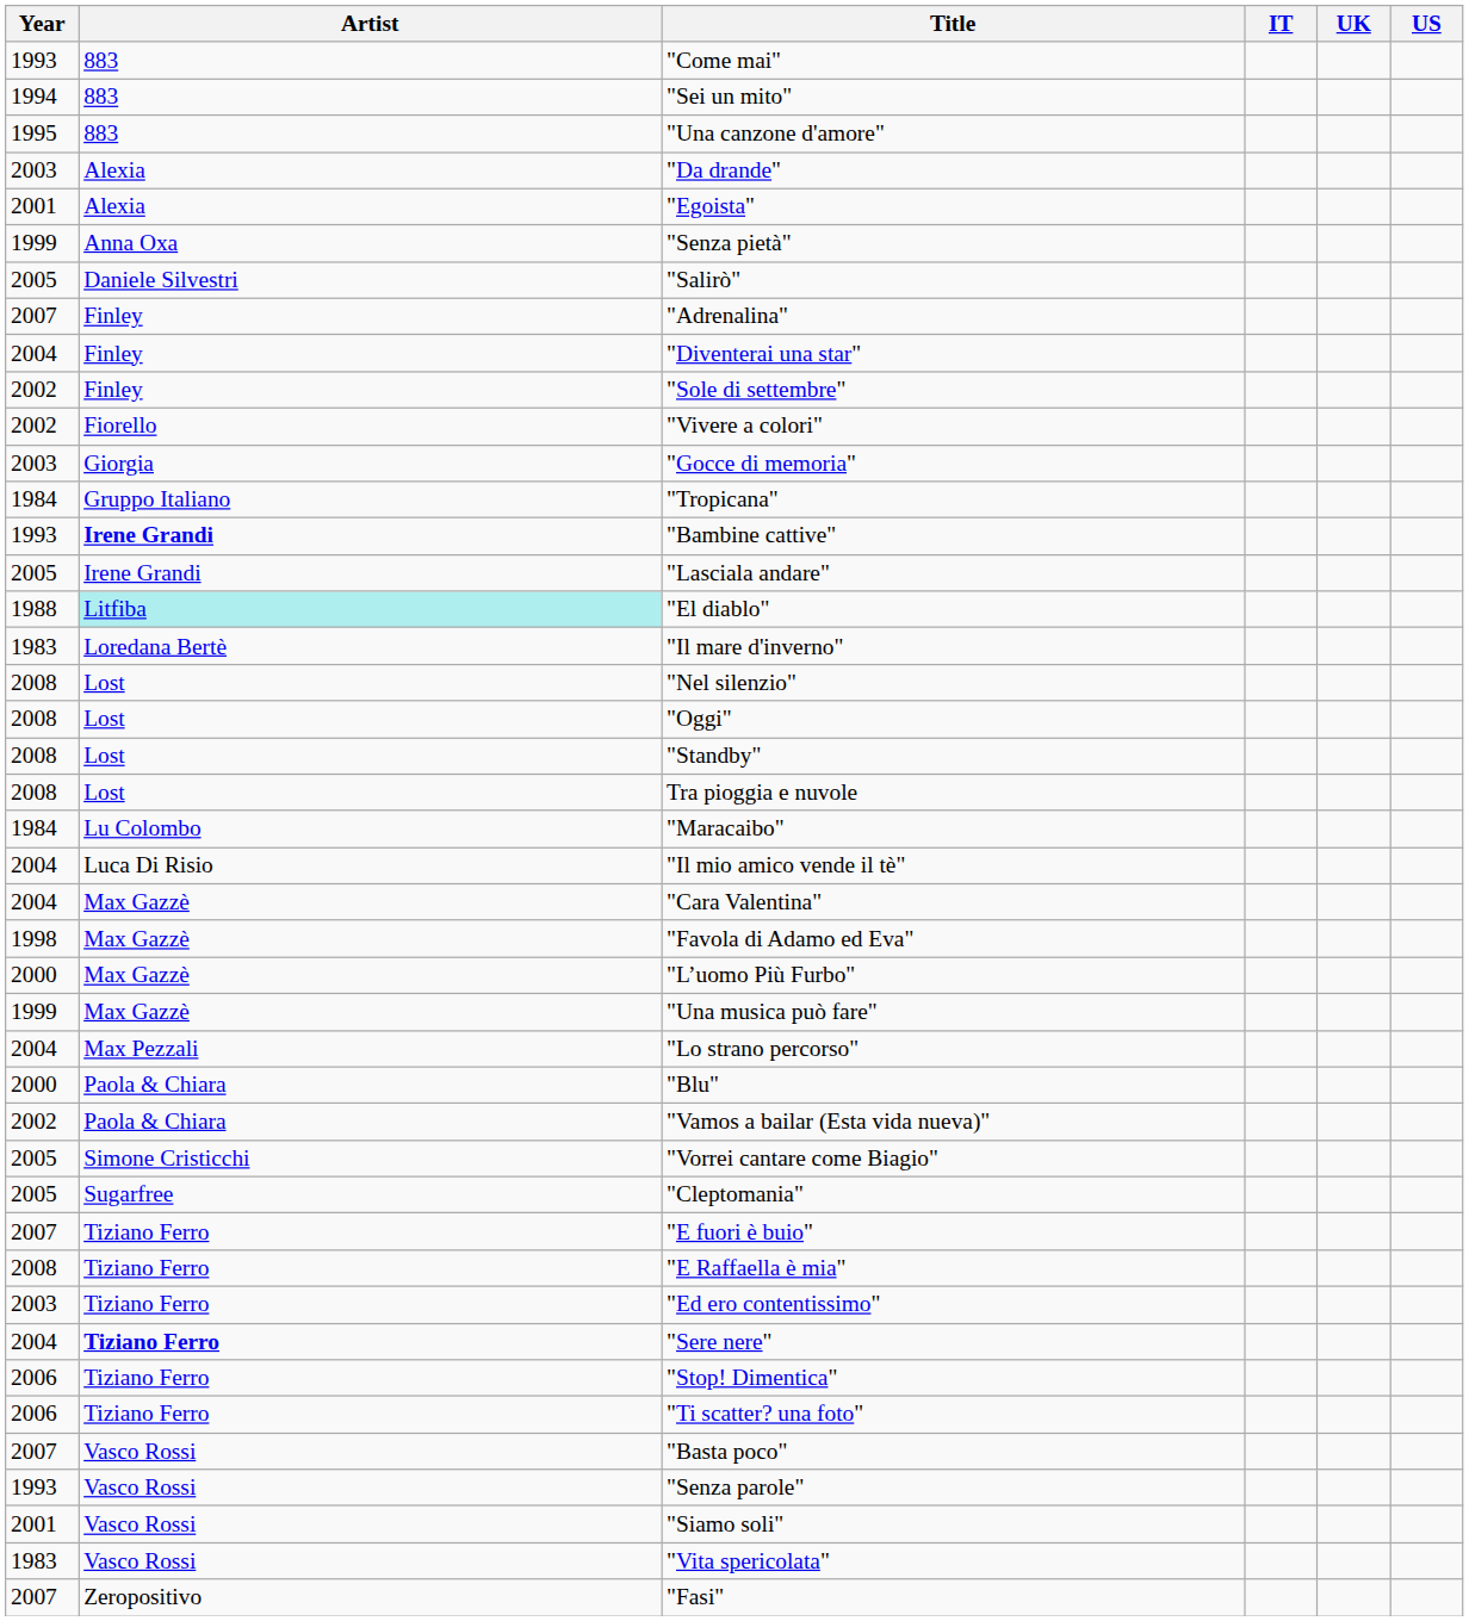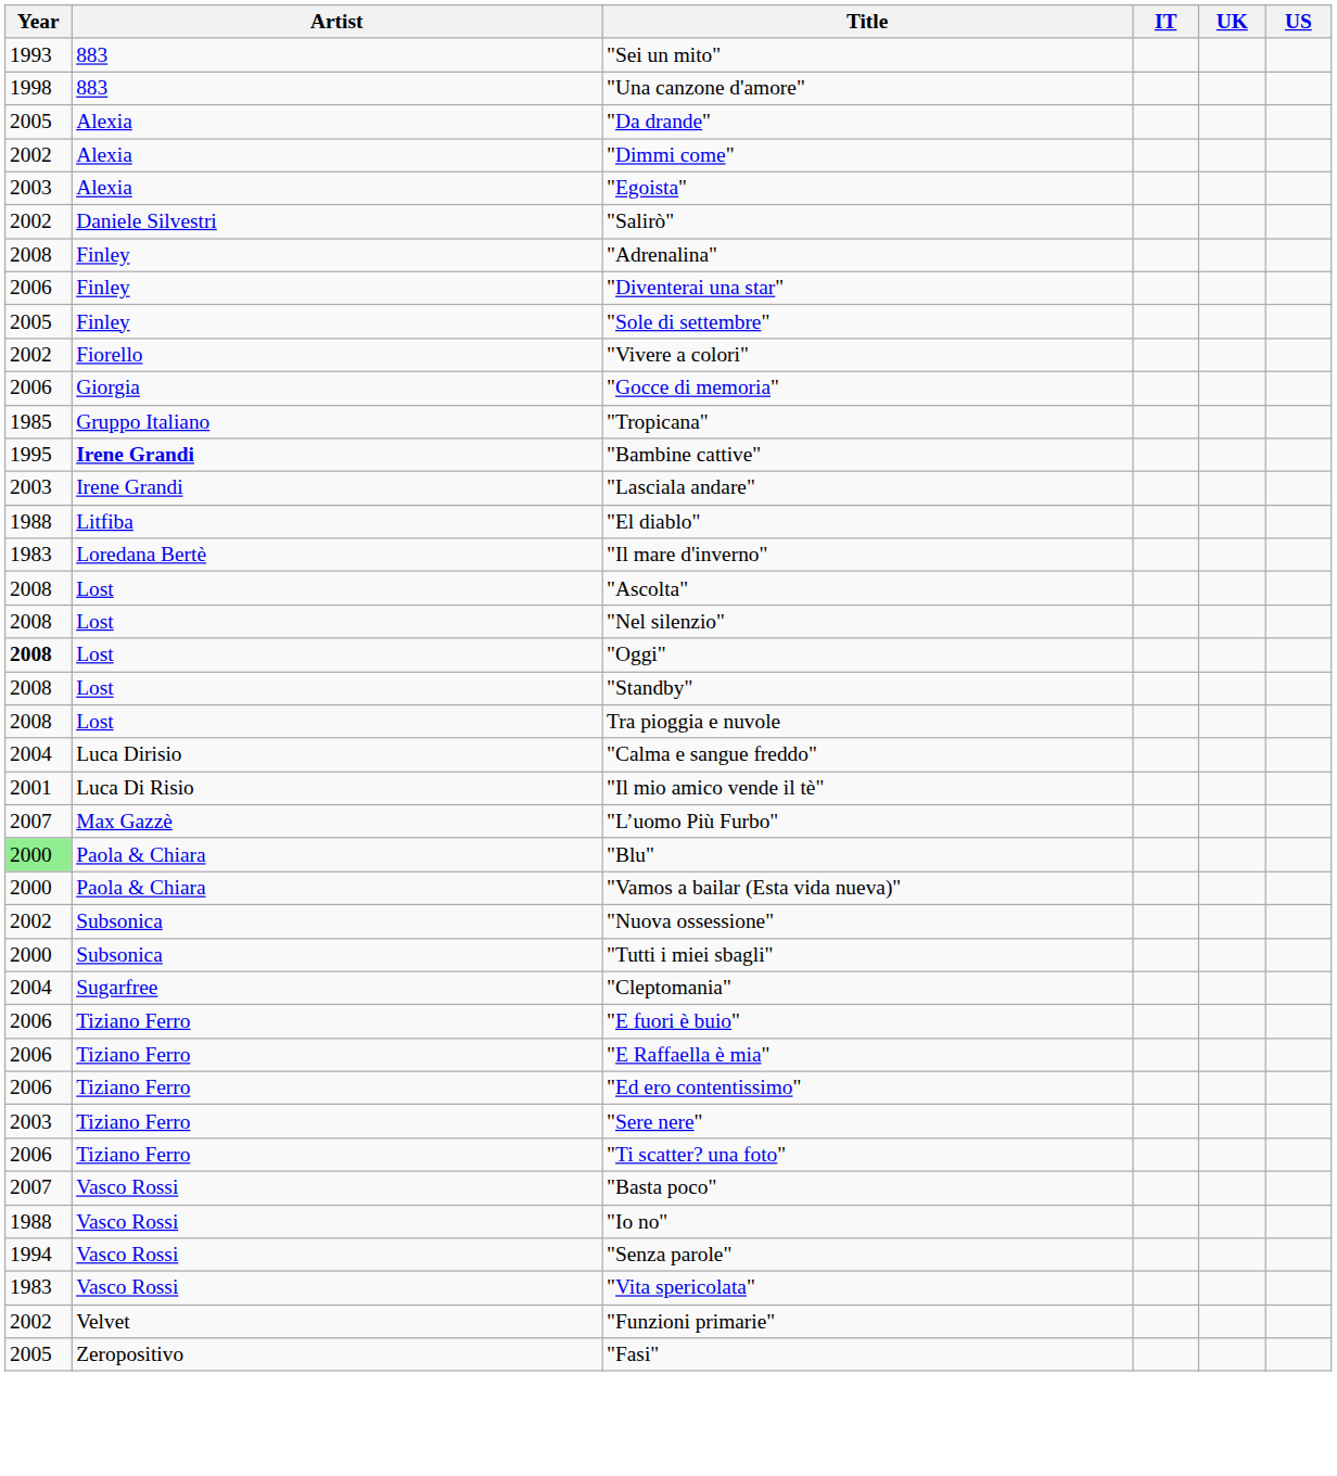 <table class="wikitable sortable" width="80%">
 <tr>
 <th width="5%">Year</th>
 <th width="40%">Artist</th>
 <th width="40%">Title</th>
 <th width="5%"><a href='#'>IT</a></th>
 <th width="5%"><a href='#'>UK</a></th>
 <th width="5%"><a href='#'>US</a></th>
 </tr>
 <tr>
 <td>1993</td>
 <td><a href='#'>883</a></td>
-<td>"Come mai"</td>
-<td></td>
-<td></td>
-<td></td>
-</tr>
-<tr>
-<td>1994</td>
-<td><a href='#'>883</a></td>
 <td>"Sei un mito"</td>
 <td></td>
 <td></td>
 <td></td>
 </tr>
 <tr>
-<td>1995</td>
+<td>1998</td>
 <td><a href='#'>883</a></td>
 <td>"Una canzone d'amore"</td>
 <td></td>
 <td></td>
 <td></td>
 </tr>
 <tr>
-<td>2003</td>
+<td>2005</td>
 <td><a href='#'>Alexia</a></td>
 <td>"<a href='#'>Da drande</a>"</td>
 <td></td>
 <td></td>
 <td></td>
 </tr>
 <tr>
-<td>2001</td>
+<td>2002</td>
+<td><a href='#'>Alexia</a></td>
+<td>"<a href='#'>Dimmi come</a>"</td>
+<td></td>
+<td></td>
+<td></td>
+</tr>
+<tr>
+<td>2003</td>
 <td><a href='#'>Alexia</a></td>
 <td>"<a href='#'>Egoista</a>"</td>
 <td></td>
 <td></td>
 <td></td>
 </tr>
 <tr>
-<td>1999</td>
-<td><a href='#'>Anna Oxa</a></td>
-<td>"Senza pietà"</td>
-<td></td>
-<td></td>
-<td></td>
-</tr>
-<tr>
-<td>2005</td>
+<td>2002</td>
 <td><a href='#'>Daniele Silvestri</a></td>
 <td>"Salirò"</td>
 <td></td>
 <td></td>
 <td></td>
 </tr>
 <tr>
-<td>2007</td>
+<td>2008</td>
 <td><a href='#'>Finley</a></td>
 <td>"Adrenalina"</td>
 <td></td>
 <td></td>
 <td></td>
 </tr>
 <tr>
-<td>2004</td>
+<td>2006</td>
 <td><a href='#'>Finley</a></td>
 <td>"<a href='#'>Diventerai una star</a>"</td>
 <td></td>
 <td></td>
 <td></td>
 </tr>
 <tr>
-<td>2002</td>
+<td>2005</td>
 <td><a href='#'>Finley</a></td>
 <td>"<a href='#'>Sole di settembre</a>"</td>
 <td></td>
 <td></td>
 <td></td>
 </tr>
 <tr>
 <td>2002</td>
 <td><a href='#'>Fiorello</a></td>
 <td>"Vivere a colori"</td>
 <td></td>
 <td></td>
 <td></td>
 </tr>
 <tr>
-<td>2003</td>
+<td>2006</td>
 <td><a href='#'>Giorgia</a></td>
 <td>"<a href='#'>Gocce di memoria</a>"</td>
 <td></td>
 <td></td>
 <td></td>
 </tr>
 <tr>
-<td>1984</td>
+<td>1985</td>
 <td><a href='#'>Gruppo Italiano</a></td>
 <td>"Tropicana"</td>
 <td></td>
 <td></td>
 <td></td>
 </tr>
 <tr>
-<td>1993</td>
+<td>1995</td>
 <td><strong><a href='#'>Irene Grandi</a></strong></td>
 <td>"Bambine cattive"</td>
 <td></td>
 <td></td>
 <td></td>
 </tr>
 <tr>
-<td>2005</td>
+<td>2003</td>
 <td><a href='#'>Irene Grandi</a></td>
 <td>"Lasciala andare"</td>
 <td></td>
 <td></td>
 <td></td>
 </tr>
 <tr>
 <td>1988</td>
-<td style="background: paleturquoise;"><a href='#'>Litfiba</a></td>
+<td><a href='#'>Litfiba</a></td>
 <td>"El diablo"</td>
 <td></td>
 <td></td>
 <td></td>
 </tr>
 <tr>
 <td>1983</td>
 <td><a href='#'>Loredana Bertè</a></td>
 <td>"Il mare d'inverno"</td>
 <td></td>
 <td></td>
 <td></td>
 </tr>
 <tr>
 <td>2008</td>
 <td><a href='#'>Lost</a></td>
+<td>"Ascolta"</td>
+<td></td>
+<td></td>
+<td></td>
+</tr>
+<tr>
+<td>2008</td>
+<td><a href='#'>Lost</a></td>
 <td>"Nel silenzio"</td>
 <td></td>
 <td></td>
 <td></td>
 </tr>
 <tr>
-<td>2008</td>
+<td><strong>2008</strong></td>
 <td><a href='#'>Lost</a></td>
 <td>"Oggi"</td>
 <td></td>
 <td></td>
 <td></td>
 </tr>
 <tr>
 <td>2008</td>
 <td><a href='#'>Lost</a></td>
 <td>"Standby"</td>
 <td></td>
 <td></td>
 <td></td>
 </tr>
 <tr>
 <td>2008</td>
 <td><a href='#'>Lost</a></td>
 <td>Tra pioggia e nuvole</td>
 <td></td>
 <td></td>
 <td></td>
 </tr>
 <tr>
-<td>1984</td>
-<td><a href='#'>Lu Colombo</a></td>
-<td>"Maracaibo"</td>
+<td>2004</td>
+<td>Luca Dirisio</td>
+<td>"Calma e sangue freddo"</td>
 <td></td>
 <td></td>
 <td></td>
 </tr>
 <tr>
-<td>2004</td>
+<td>2001</td>
 <td>Luca Di Risio</td>
 <td>"Il mio amico vende il tè"</td>
 <td></td>
 <td></td>
 <td></td>
 </tr>
 <tr>
-<td>2004</td>
-<td><a href='#'>Max Gazzè</a></td>
-<td>"Cara Valentina"</td>
-<td></td>
-<td></td>
-<td></td>
-</tr>
-<tr>
-<td>1998</td>
-<td><a href='#'>Max Gazzè</a></td>
-<td>"Favola di Adamo ed Eva"</td>
-<td></td>
-<td></td>
-<td></td>
-</tr>
-<tr>
-<td>2000</td>
+<td>2007</td>
 <td><a href='#'>Max Gazzè</a></td>
 <td>"L’uomo Più Furbo"</td>
 <td></td>
 <td></td>
 <td></td>
 </tr>
 <tr>
-<td>1999</td>
-<td><a href='#'>Max Gazzè</a></td>
-<td>"Una musica può fare"</td>
-<td></td>
-<td></td>
-<td></td>
-</tr>
-<tr>
-<td>2004</td>
-<td><a href='#'>Max Pezzali</a></td>
-<td>"Lo strano percorso"</td>
+<td style="background: lightgreen;">2000</td>
+<td><a href='#'>Paola & Chiara</a></td>
+<td>"Blu"</td>
 <td></td>
 <td></td>
 <td></td>
 </tr>
 <tr>
 <td>2000</td>
 <td><a href='#'>Paola & Chiara</a></td>
-<td>"Blu"</td>
+<td>"Vamos a bailar (Esta vida nueva)"</td>
 <td></td>
 <td></td>
 <td></td>
 </tr>
 <tr>
 <td>2002</td>
-<td><a href='#'>Paola & Chiara</a></td>
-<td>"Vamos a bailar (Esta vida nueva)"</td>
+<td><a href='#'>Subsonica</a></td>
+<td>"Nuova ossessione"</td>
 <td></td>
 <td></td>
 <td></td>
 </tr>
 <tr>
-<td>2005</td>
-<td><a href='#'>Simone Cristicchi</a></td>
-<td>"Vorrei cantare come Biagio"</td>
+<td>2000</td>
+<td><a href='#'>Subsonica</a></td>
+<td>"Tutti i miei sbagli"</td>
 <td></td>
 <td></td>
 <td></td>
 </tr>
 <tr>
-<td>2005</td>
+<td>2004</td>
 <td><a href='#'>Sugarfree</a></td>
 <td>"Cleptomania"</td>
 <td></td>
 <td></td>
 <td></td>
 </tr>
 <tr>
-<td>2007</td>
+<td>2006</td>
 <td><a href='#'>Tiziano Ferro</a></td>
 <td>"<a href='#'>E fuori è buio</a>"</td>
 <td></td>
 <td></td>
 <td></td>
 </tr>
 <tr>
-<td>2008</td>
+<td>2006</td>
 <td><a href='#'>Tiziano Ferro</a></td>
 <td>"<a href='#'>E Raffaella è mia</a>"</td>
 <td></td>
 <td></td>
 <td></td>
 </tr>
 <tr>
-<td>2003</td>
+<td>2006</td>
 <td><a href='#'>Tiziano Ferro</a></td>
 <td>"<a href='#'>Ed ero contentissimo</a>"</td>
 <td></td>
 <td></td>
 <td></td>
 </tr>
 <tr>
-<td>2004</td>
-<td><strong><a href='#'>Tiziano Ferro</a></strong></td>
+<td>2003</td>
+<td><a href='#'>Tiziano Ferro</a></td>
 <td>"<a href='#'>Sere nere</a>"</td>
-<td></td>
-<td></td>
-<td></td>
-</tr>
-<tr>
-<td>2006</td>
-<td><a href='#'>Tiziano Ferro</a></td>
-<td>"<a href='#'>Stop! Dimentica</a>"</td>
 <td></td>
 <td></td>
 <td></td>
 </tr>
 <tr>
 <td>2006</td>
 <td><a href='#'>Tiziano Ferro</a></td>
 <td>"<a href='#'>Ti scatter? una foto</a>"</td>
 <td></td>
 <td></td>
 <td></td>
 </tr>
 <tr>
 <td>2007</td>
 <td><a href='#'>Vasco Rossi</a></td>
 <td>"Basta poco"</td>
 <td></td>
 <td></td>
 <td></td>
 </tr>
 <tr>
-<td>1993</td>
+<td>1988</td>
 <td><a href='#'>Vasco Rossi</a></td>
-<td>"Senza parole"</td>
+<td>"Io no"</td>
 <td></td>
 <td></td>
 <td></td>
 </tr>
 <tr>
-<td>2001</td>
+<td>1994</td>
 <td><a href='#'>Vasco Rossi</a></td>
-<td>"Siamo soli"</td>
+<td>"Senza parole"</td>
 <td></td>
 <td></td>
 <td></td>
 </tr>
 <tr>
 <td>1983</td>
 <td><a href='#'>Vasco Rossi</a></td>
 <td>"<a href='#'>Vita spericolata</a>"</td>
 <td></td>
 <td></td>
 <td></td>
 </tr>
 <tr>
-<td>2007</td>
+<td>2002</td>
+<td>Velvet</td>
+<td>"Funzioni primarie"</td>
+<td></td>
+<td></td>
+<td></td>
+</tr>
+<tr>
+<td>2005</td>
 <td>Zeropositivo</td>
 <td>"Fasi"</td>
 <td></td>
 <td></td>
 <td></td>
 </tr>
 </table>
